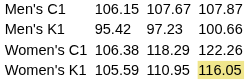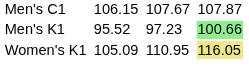 <table>
 <tr>
 <td>Men's C1</td>
 <td></td>
 <td>106.15</td>
 <td></td>
 <td>107.67</td>
 <td></td>
 <td>107.87</td>
 </tr>
 <tr>
 <td>Men's K1</td>
 <td></td>
-<td>95.42</td>
+<td>95.52</td>
 <td></td>
 <td>97.23</td>
 <td></td>
-<td>100.66</td>
-</tr>
-<tr>
-<td>Women's C1</td>
-<td></td>
-<td>106.38</td>
-<td></td>
-<td>118.29</td>
-<td></td>
-<td>122.26</td>
+<td style="background: lightgreen;">100.66</td>
 </tr>
 <tr>
 <td>Women's K1</td>
 <td></td>
-<td>105.59</td>
+<td>105.09</td>
 <td></td>
 <td>110.95</td>
 <td></td>
 <td style="background: khaki;">116.05</td>
 </tr>
 </table>
